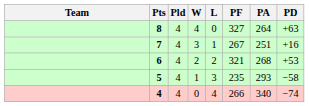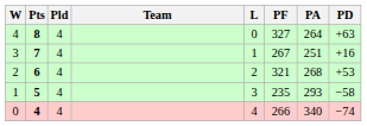 <table class=wikitable style="text-align:center">
 <tr>
-<th width=220>Team</th>
+<th width=20>W</th>
 <th width=20>Pts</th>
 <th width=20>Pld</th>
-<th width=20>W</th>
+<th width=220>Team</th>
 <th width=20>L</th>
 <th width=35>PF</th>
 <th width=35>PA</th>
 <th width=35>PD</th>
 </tr>
 <tr bgcolor=#ccffcc>
-<td align=left></td>
+<td>4</td>
 <td><strong>8</strong></td>
 <td>4</td>
-<td>4</td>
+<td align=left></td>
 <td>0</td>
 <td>327</td>
 <td>264</td>
 <td>+63</td>
 </tr>
 <tr bgcolor=#ccffcc>
-<td align=left></td>
+<td>3</td>
 <td><strong>7</strong></td>
 <td>4</td>
-<td>3</td>
+<td align=left></td>
 <td>1</td>
 <td>267</td>
 <td>251</td>
 <td>+16</td>
 </tr>
 <tr bgcolor=#ccffcc>
-<td align=left></td>
+<td>2</td>
 <td><strong>6</strong></td>
 <td>4</td>
-<td>2</td>
+<td align=left></td>
 <td>2</td>
 <td>321</td>
 <td>268</td>
 <td>+53</td>
 </tr>
 <tr bgcolor=#ccffcc>
-<td align=left></td>
+<td>1</td>
 <td><strong>5</strong></td>
 <td>4</td>
-<td>1</td>
+<td align=left></td>
 <td>3</td>
 <td>235</td>
 <td>293</td>
 <td>−58</td>
 </tr>
 <tr bgcolor=#ffcccc>
-<td align=left></td>
+<td>0</td>
 <td><strong>4</strong></td>
 <td>4</td>
-<td>0</td>
+<td align=left></td>
 <td>4</td>
 <td>266</td>
 <td>340</td>
 <td>−74</td>
 </tr>
 </table>
